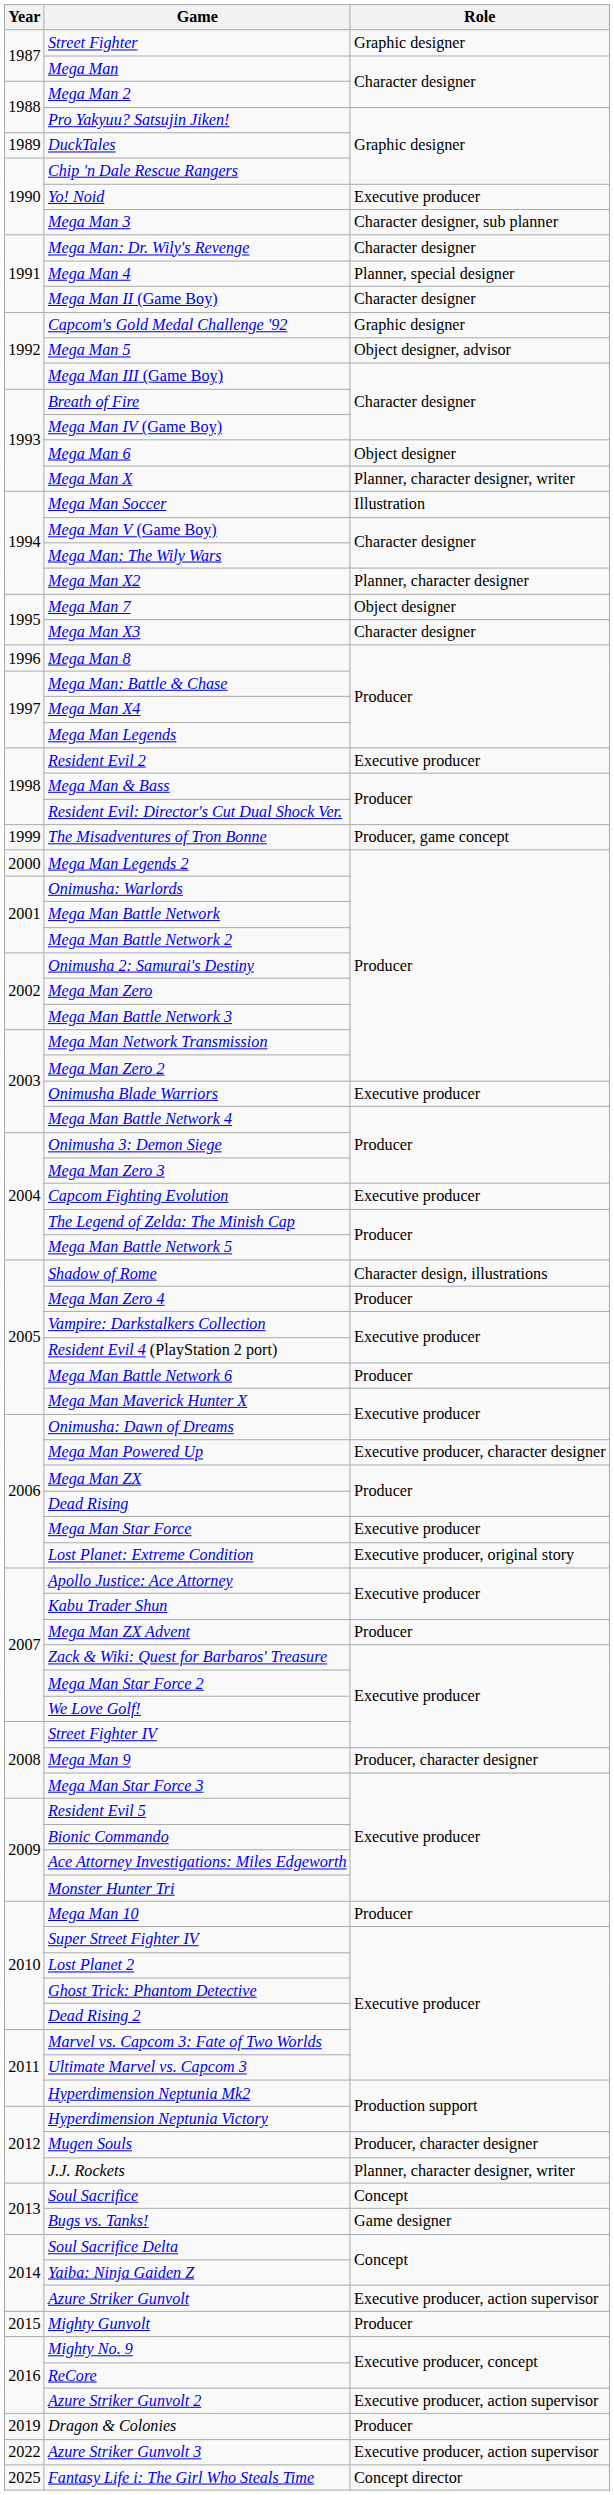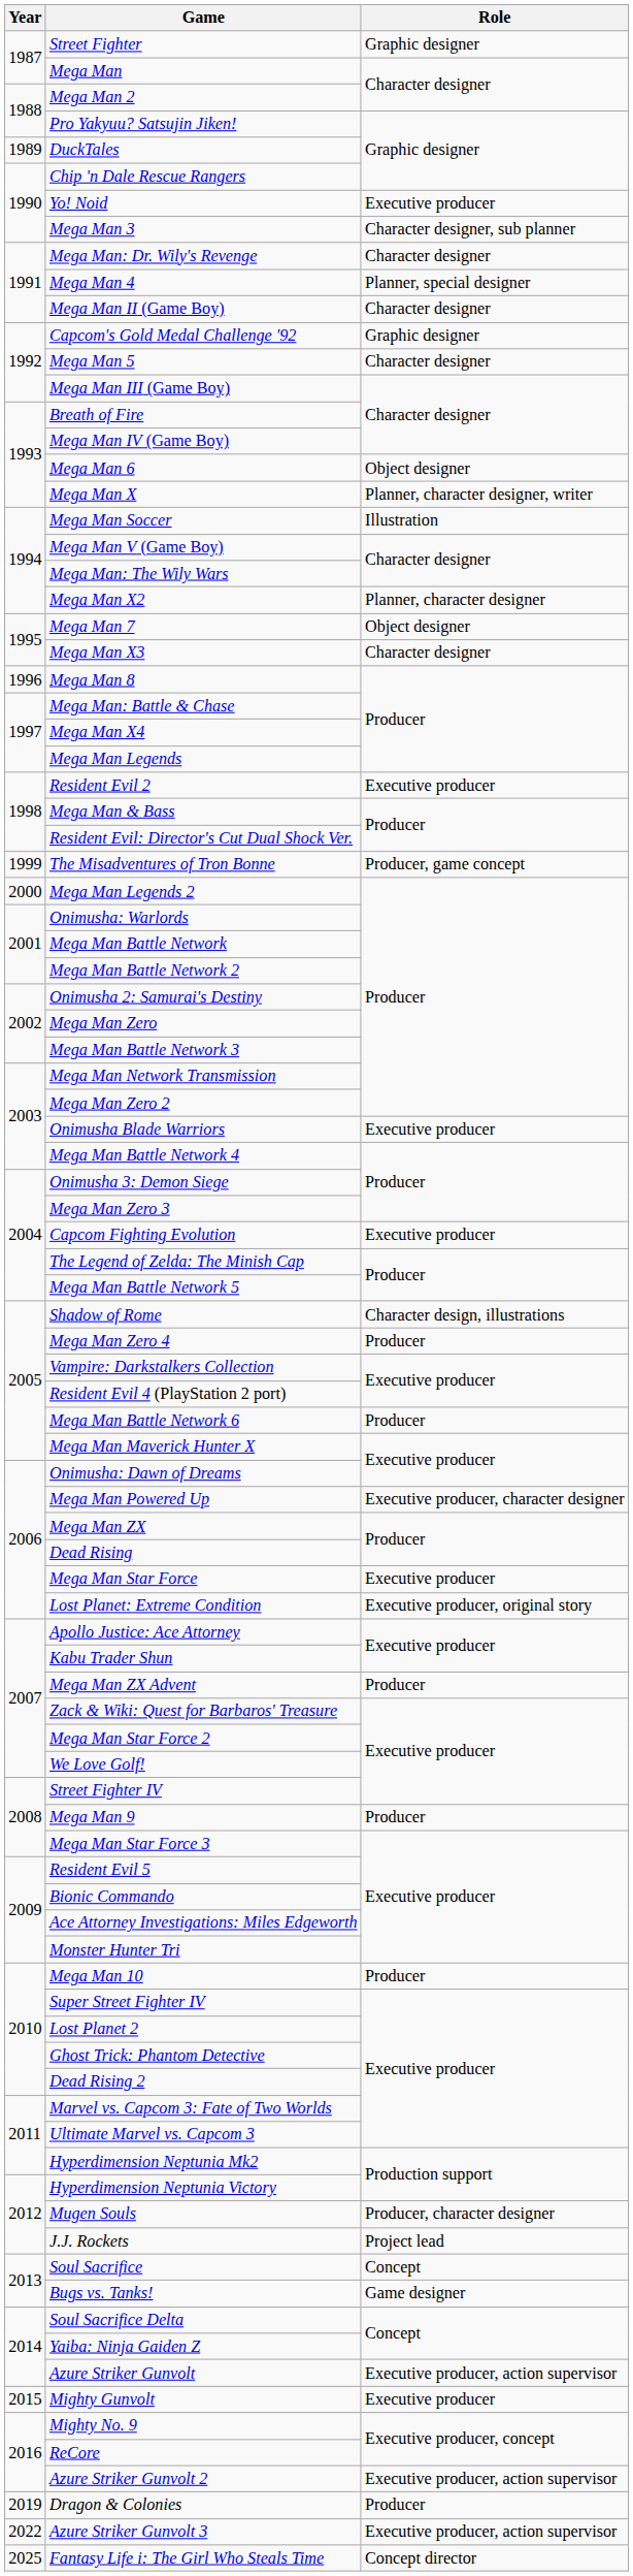 <table class="wikitable plainrowheaders sortable">
 <tr>
 <th>Year</th>
 <th>Game</th>
 <th>Role</th>
 </tr>
 <tr>
 <td scope="row"  rowspan="2">1987</td>
 <td><em><a href='#'>Street Fighter</a></em></td>
 <td>Graphic designer</td>
 </tr>
 <tr>
 <td><em><a href='#'>Mega Man</a></em></td>
 <td rowspan="2">Character designer</td>
 </tr>
 <tr>
 <td scope="row" rowspan="2">1988</td>
 <td><em><a href='#'>Mega Man 2</a></em></td>
 </tr>
 <tr>
 <td><em><a href='#'>Pro Yakyuu? Satsujin Jiken!</a></em></td>
 <td rowspan="3">Graphic designer</td>
 </tr>
 <tr>
 <td scope="row">1989</td>
 <td><em><a href='#'>DuckTales</a></em></td>
 </tr>
 <tr>
 <td scope="row" rowspan="3">1990</td>
 <td><em><a href='#'>Chip 'n Dale Rescue Rangers</a></em></td>
 </tr>
 <tr>
 <td><em><a href='#'>Yo! Noid</a></em></td>
 <td>Executive producer</td>
 </tr>
 <tr>
 <td><em><a href='#'>Mega Man 3</a></em></td>
 <td>Character designer, sub planner</td>
 </tr>
 <tr>
 <td scope="row" rowspan="3">1991</td>
 <td><em><a href='#'>Mega Man: Dr. Wily's Revenge</a></em></td>
 <td>Character designer</td>
 </tr>
 <tr>
 <td><em><a href='#'>Mega Man 4</a></em></td>
 <td>Planner, special designer</td>
 </tr>
 <tr>
 <td><a href='#'><em>Mega Man II</em> (Game Boy)</a></td>
 <td>Character designer</td>
 </tr>
 <tr>
 <td scope="row" rowspan="3">1992</td>
 <td><em><a href='#'>Capcom's Gold Medal Challenge '92</a></em></td>
 <td>Graphic designer</td>
 </tr>
 <tr>
 <td><em><a href='#'>Mega Man 5</a></em></td>
-<td>Object designer, advisor</td>
+<td>Character designer</td>
 </tr>
 <tr>
 <td><a href='#'><em>Mega Man III</em> (Game Boy)</a></td>
 <td rowspan="3">Character designer</td>
 </tr>
 <tr>
 <td scope="row" rowspan="4">1993</td>
 <td><em><a href='#'>Breath of Fire</a></em></td>
 </tr>
 <tr>
 <td><a href='#'><em>Mega Man IV</em> (Game Boy)</a></td>
 </tr>
 <tr>
 <td><em><a href='#'>Mega Man 6</a></em></td>
 <td>Object designer</td>
 </tr>
 <tr>
 <td><em><a href='#'>Mega Man X</a></em></td>
 <td>Planner, character designer, writer</td>
 </tr>
 <tr>
 <td scope="row" rowspan="4">1994</td>
 <td><em><a href='#'>Mega Man Soccer</a></em></td>
 <td>Illustration</td>
 </tr>
 <tr>
 <td><a href='#'><em>Mega Man V</em> (Game Boy)</a></td>
 <td rowspan="2">Character designer</td>
 </tr>
 <tr>
 <td><em><a href='#'>Mega Man: The Wily Wars</a></em></td>
 </tr>
 <tr>
 <td><em><a href='#'>Mega Man X2</a></em></td>
 <td>Planner, character designer</td>
 </tr>
 <tr>
 <td scope="row"  rowspan="2">1995</td>
 <td><em><a href='#'>Mega Man 7</a></em></td>
 <td>Object designer</td>
 </tr>
 <tr>
 <td><em><a href='#'>Mega Man X3</a></em></td>
 <td>Character designer</td>
 </tr>
 <tr>
 <td scope="row">1996</td>
 <td><em><a href='#'>Mega Man 8</a></em></td>
 <td rowspan="4">Producer</td>
 </tr>
 <tr>
 <td scope="row" rowspan="3">1997</td>
 <td><em><a href='#'>Mega Man: Battle & Chase</a></em></td>
 </tr>
 <tr>
 <td><em><a href='#'>Mega Man X4</a></em></td>
 </tr>
 <tr>
 <td><em><a href='#'>Mega Man Legends</a></em></td>
 </tr>
 <tr>
 <td scope="row" rowspan="3">1998</td>
 <td><em><a href='#'>Resident Evil 2</a></em></td>
 <td>Executive producer</td>
 </tr>
 <tr>
 <td><em><a href='#'>Mega Man & Bass</a></em></td>
 <td rowspan="2">Producer</td>
 </tr>
 <tr>
 <td><em><a href='#'>Resident Evil: Director's Cut Dual Shock Ver.</a></em></td>
 </tr>
 <tr>
 <td scope="row">1999</td>
 <td><em><a href='#'>The Misadventures of Tron Bonne</a></em></td>
 <td>Producer, game concept</td>
 </tr>
 <tr>
 <td scope="row">2000</td>
 <td><em><a href='#'>Mega Man Legends 2</a></em></td>
 <td rowspan="9">Producer</td>
 </tr>
 <tr>
 <td scope="row" rowspan="3">2001</td>
 <td><em><a href='#'>Onimusha: Warlords</a></em></td>
 </tr>
 <tr>
 <td><em><a href='#'>Mega Man Battle Network</a></em></td>
 </tr>
 <tr>
 <td><em><a href='#'>Mega Man Battle Network 2</a></em></td>
 </tr>
 <tr>
 <td scope="row" rowspan="3">2002</td>
 <td><em><a href='#'>Onimusha 2: Samurai's Destiny</a></em></td>
 </tr>
 <tr>
 <td><em><a href='#'>Mega Man Zero</a></em></td>
 </tr>
 <tr>
 <td><em><a href='#'>Mega Man Battle Network 3</a></em></td>
 </tr>
 <tr>
 <td scope="row" rowspan="4">2003</td>
 <td><em><a href='#'>Mega Man Network Transmission</a></em></td>
 </tr>
 <tr>
 <td><em><a href='#'>Mega Man Zero 2</a></em></td>
 </tr>
 <tr>
 <td><em><a href='#'>Onimusha Blade Warriors</a></em></td>
 <td>Executive producer</td>
 </tr>
 <tr>
 <td><em><a href='#'>Mega Man Battle Network 4</a></em></td>
 <td rowspan="3">Producer</td>
 </tr>
 <tr>
 <td scope="row" rowspan="5">2004</td>
 <td><em><a href='#'>Onimusha 3: Demon Siege</a></em></td>
 </tr>
 <tr>
 <td><em><a href='#'>Mega Man Zero 3</a></em></td>
 </tr>
 <tr>
 <td><em><a href='#'>Capcom Fighting Evolution</a></em></td>
 <td>Executive producer</td>
 </tr>
 <tr>
 <td><em><a href='#'>The Legend of Zelda: The Minish Cap</a></em></td>
 <td rowspan="2">Producer</td>
 </tr>
 <tr>
 <td><em><a href='#'>Mega Man Battle Network 5</a></em></td>
 </tr>
 <tr>
 <td scope="row" rowspan="6">2005</td>
 <td><em><a href='#'>Shadow of Rome</a></em></td>
 <td>Character design, illustrations</td>
 </tr>
 <tr>
 <td><em><a href='#'>Mega Man Zero 4</a></em></td>
 <td>Producer</td>
 </tr>
 <tr>
 <td><em><a href='#'>Vampire: Darkstalkers Collection</a></em></td>
 <td rowspan="2">Executive producer</td>
 </tr>
 <tr>
 <td><em><a href='#'>Resident Evil 4</a></em> (PlayStation 2 port)</td>
 </tr>
 <tr>
 <td><em><a href='#'>Mega Man Battle Network 6</a></em></td>
 <td>Producer</td>
 </tr>
 <tr>
 <td><em><a href='#'>Mega Man Maverick Hunter X</a></em></td>
 <td rowspan="2">Executive producer</td>
 </tr>
 <tr>
 <td scope="row" rowspan="6">2006</td>
 <td><em><a href='#'>Onimusha: Dawn of Dreams</a></em></td>
 </tr>
 <tr>
 <td><em><a href='#'>Mega Man Powered Up</a></em></td>
 <td>Executive producer, character designer</td>
 </tr>
 <tr>
 <td><em><a href='#'>Mega Man ZX</a></em></td>
 <td rowspan="2">Producer</td>
 </tr>
 <tr>
 <td><em><a href='#'>Dead Rising</a></em></td>
 </tr>
 <tr>
 <td><em><a href='#'>Mega Man Star Force</a></em></td>
 <td>Executive producer</td>
 </tr>
 <tr>
 <td><em><a href='#'>Lost Planet: Extreme Condition</a></em></td>
 <td>Executive producer, original story</td>
 </tr>
 <tr>
 <td scope="row" rowspan="6">2007</td>
 <td><em><a href='#'>Apollo Justice: Ace Attorney</a></em></td>
 <td rowspan="2">Executive producer</td>
 </tr>
 <tr>
 <td><em><a href='#'>Kabu Trader Shun</a></em></td>
 </tr>
 <tr>
 <td><em><a href='#'>Mega Man ZX Advent</a></em></td>
 <td>Producer</td>
 </tr>
 <tr>
 <td><em><a href='#'>Zack & Wiki: Quest for Barbaros' Treasure</a></em></td>
 <td rowspan="4">Executive producer</td>
 </tr>
 <tr>
 <td><em><a href='#'>Mega Man Star Force 2</a></em></td>
 </tr>
 <tr>
 <td><em><a href='#'>We Love Golf!</a></em></td>
 </tr>
 <tr>
 <td scope="row" rowspan="3">2008</td>
 <td><em><a href='#'>Street Fighter IV</a></em></td>
 </tr>
 <tr>
 <td><em><a href='#'>Mega Man 9</a></em></td>
-<td>Producer, character designer</td>
+<td>Producer</td>
 </tr>
 <tr>
 <td><em><a href='#'>Mega Man Star Force 3</a></em></td>
 <td rowspan="5">Executive producer</td>
 </tr>
 <tr>
 <td scope="row" rowspan="4">2009</td>
 <td><em><a href='#'>Resident Evil 5</a></em></td>
 </tr>
 <tr>
 <td><em><a href='#'>Bionic Commando</a></em></td>
 </tr>
 <tr>
 <td><em><a href='#'>Ace Attorney Investigations: Miles Edgeworth</a></em></td>
 </tr>
 <tr>
 <td><em><a href='#'>Monster Hunter Tri</a></em></td>
 </tr>
 <tr>
 <td scope="row" rowspan="5">2010</td>
 <td><em><a href='#'>Mega Man 10</a></em></td>
 <td>Producer</td>
 </tr>
 <tr>
 <td><em><a href='#'>Super Street Fighter IV</a></em></td>
 <td rowspan="6">Executive producer</td>
 </tr>
 <tr>
 <td><em><a href='#'>Lost Planet 2</a></em></td>
 </tr>
 <tr>
 <td><em><a href='#'>Ghost Trick: Phantom Detective</a></em></td>
 </tr>
 <tr>
 <td><em><a href='#'>Dead Rising 2</a></em></td>
 </tr>
 <tr>
 <td scope="row" rowspan="3">2011</td>
 <td><em><a href='#'>Marvel vs. Capcom 3: Fate of Two Worlds</a></em></td>
 </tr>
 <tr>
 <td><em><a href='#'>Ultimate Marvel vs. Capcom 3</a></em></td>
 </tr>
 <tr>
 <td><em><a href='#'>Hyperdimension Neptunia Mk2</a></em></td>
 <td rowspan="2">Production support</td>
 </tr>
 <tr>
 <td scope="row" rowspan="3">2012</td>
 <td><em><a href='#'>Hyperdimension Neptunia Victory</a></em></td>
 </tr>
 <tr>
 <td><em><a href='#'>Mugen Souls</a></em></td>
 <td>Producer, character designer</td>
 </tr>
 <tr>
 <td><em>J.J. Rockets</em></td>
-<td>Planner, character designer, writer</td>
+<td>Project lead</td>
 </tr>
 <tr>
 <td scope="row" rowspan="2">2013</td>
 <td><em><a href='#'>Soul Sacrifice</a></em></td>
 <td>Concept</td>
 </tr>
 <tr>
 <td><em><a href='#'>Bugs vs. Tanks!</a></em></td>
 <td>Game designer</td>
 </tr>
 <tr>
 <td scope="row" rowspan="3">2014</td>
 <td><em><a href='#'>Soul Sacrifice Delta</a></em></td>
 <td rowspan="2">Concept</td>
 </tr>
 <tr>
 <td><em><a href='#'>Yaiba: Ninja Gaiden Z</a></em></td>
 </tr>
 <tr>
 <td><em><a href='#'>Azure Striker Gunvolt</a></em></td>
 <td>Executive producer, action supervisor</td>
 </tr>
 <tr>
 <td scope="row">2015</td>
 <td><em><a href='#'>Mighty Gunvolt</a></em></td>
-<td>Producer</td>
+<td>Executive producer</td>
 </tr>
 <tr>
 <td scope="row" rowspan="3">2016</td>
 <td><em><a href='#'>Mighty No. 9</a></em></td>
 <td rowspan="2">Executive producer, concept</td>
 </tr>
 <tr>
 <td><em><a href='#'>ReCore</a></em></td>
 </tr>
 <tr>
 <td><em><a href='#'>Azure Striker Gunvolt 2</a></em></td>
 <td>Executive producer, action supervisor</td>
 </tr>
 <tr>
 <td scope="row">2019</td>
 <td><em>Dragon & Colonies</em></td>
 <td>Producer</td>
 </tr>
 <tr>
 <td scope="row" rowspan="1">2022</td>
 <td><em><a href='#'>Azure Striker Gunvolt 3</a></em></td>
 <td>Executive producer, action supervisor</td>
 </tr>
 <tr>
 <td scope="row" rowspan="1">2025</td>
 <td><em><a href='#'>Fantasy Life i: The Girl Who Steals Time</a></em></td>
 <td>Concept director</td>
 </tr>
 </table>
